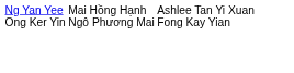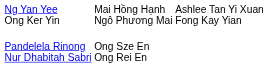 <table>
 <tr>
 <td><br></td>
 <td></td>
 <td></td>
 <td></td>
 </tr>
 <tr>
 <td><br></td>
 <td></td>
 <td></td>
 <td></td>
 </tr>
 <tr>
 <td><br></td>
 <td><br><a href='#'>Ng Yan Yee</a><br>Ong Ker Yin</td>
 <td><br>Mai Hồng Hạnh<br>Ngô Phương Mai</td>
 <td><br>Ashlee Tan Yi Xuan<br>Fong Kay Yian</td>
 </tr>
+<tr>
+<td><br></td>
+<td><br><a href='#'>Pandelela Rinong</a><br><a href='#'>Nur Dhabitah Sabri</a></td>
+<td><br>Ong Sze En<br>Ong Rei En</td>
+<td></td>
+</tr>
 </table>
